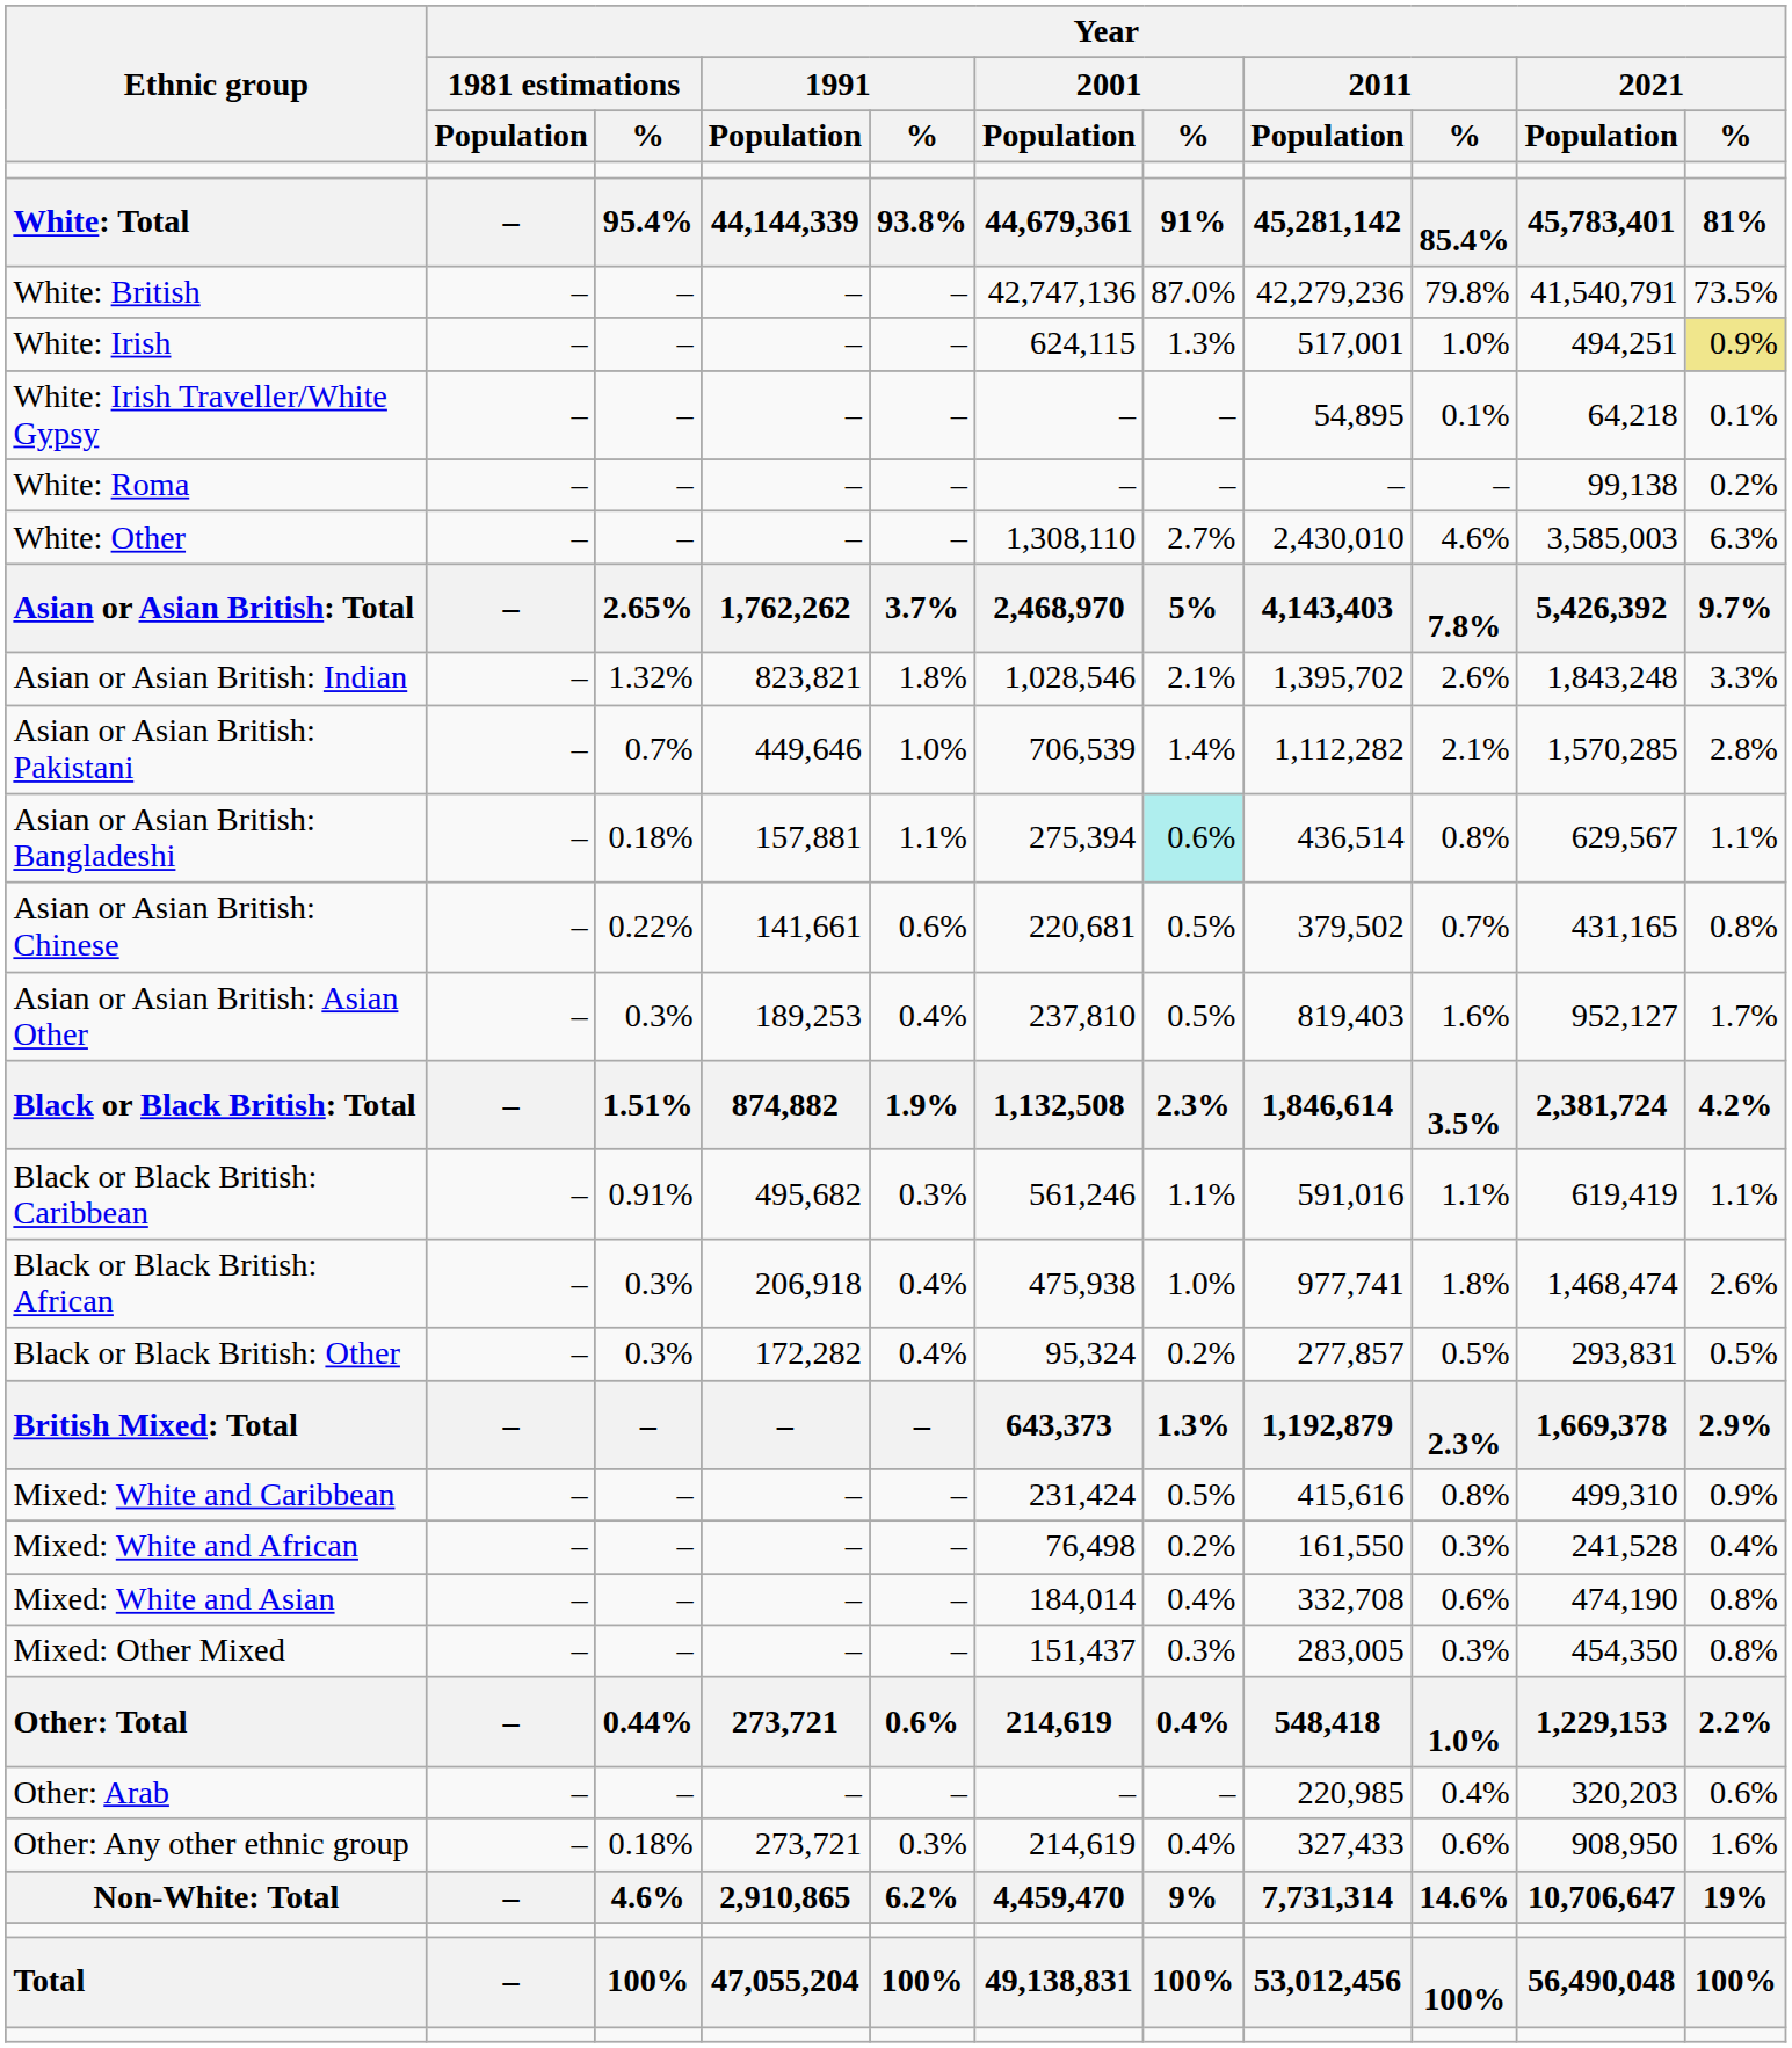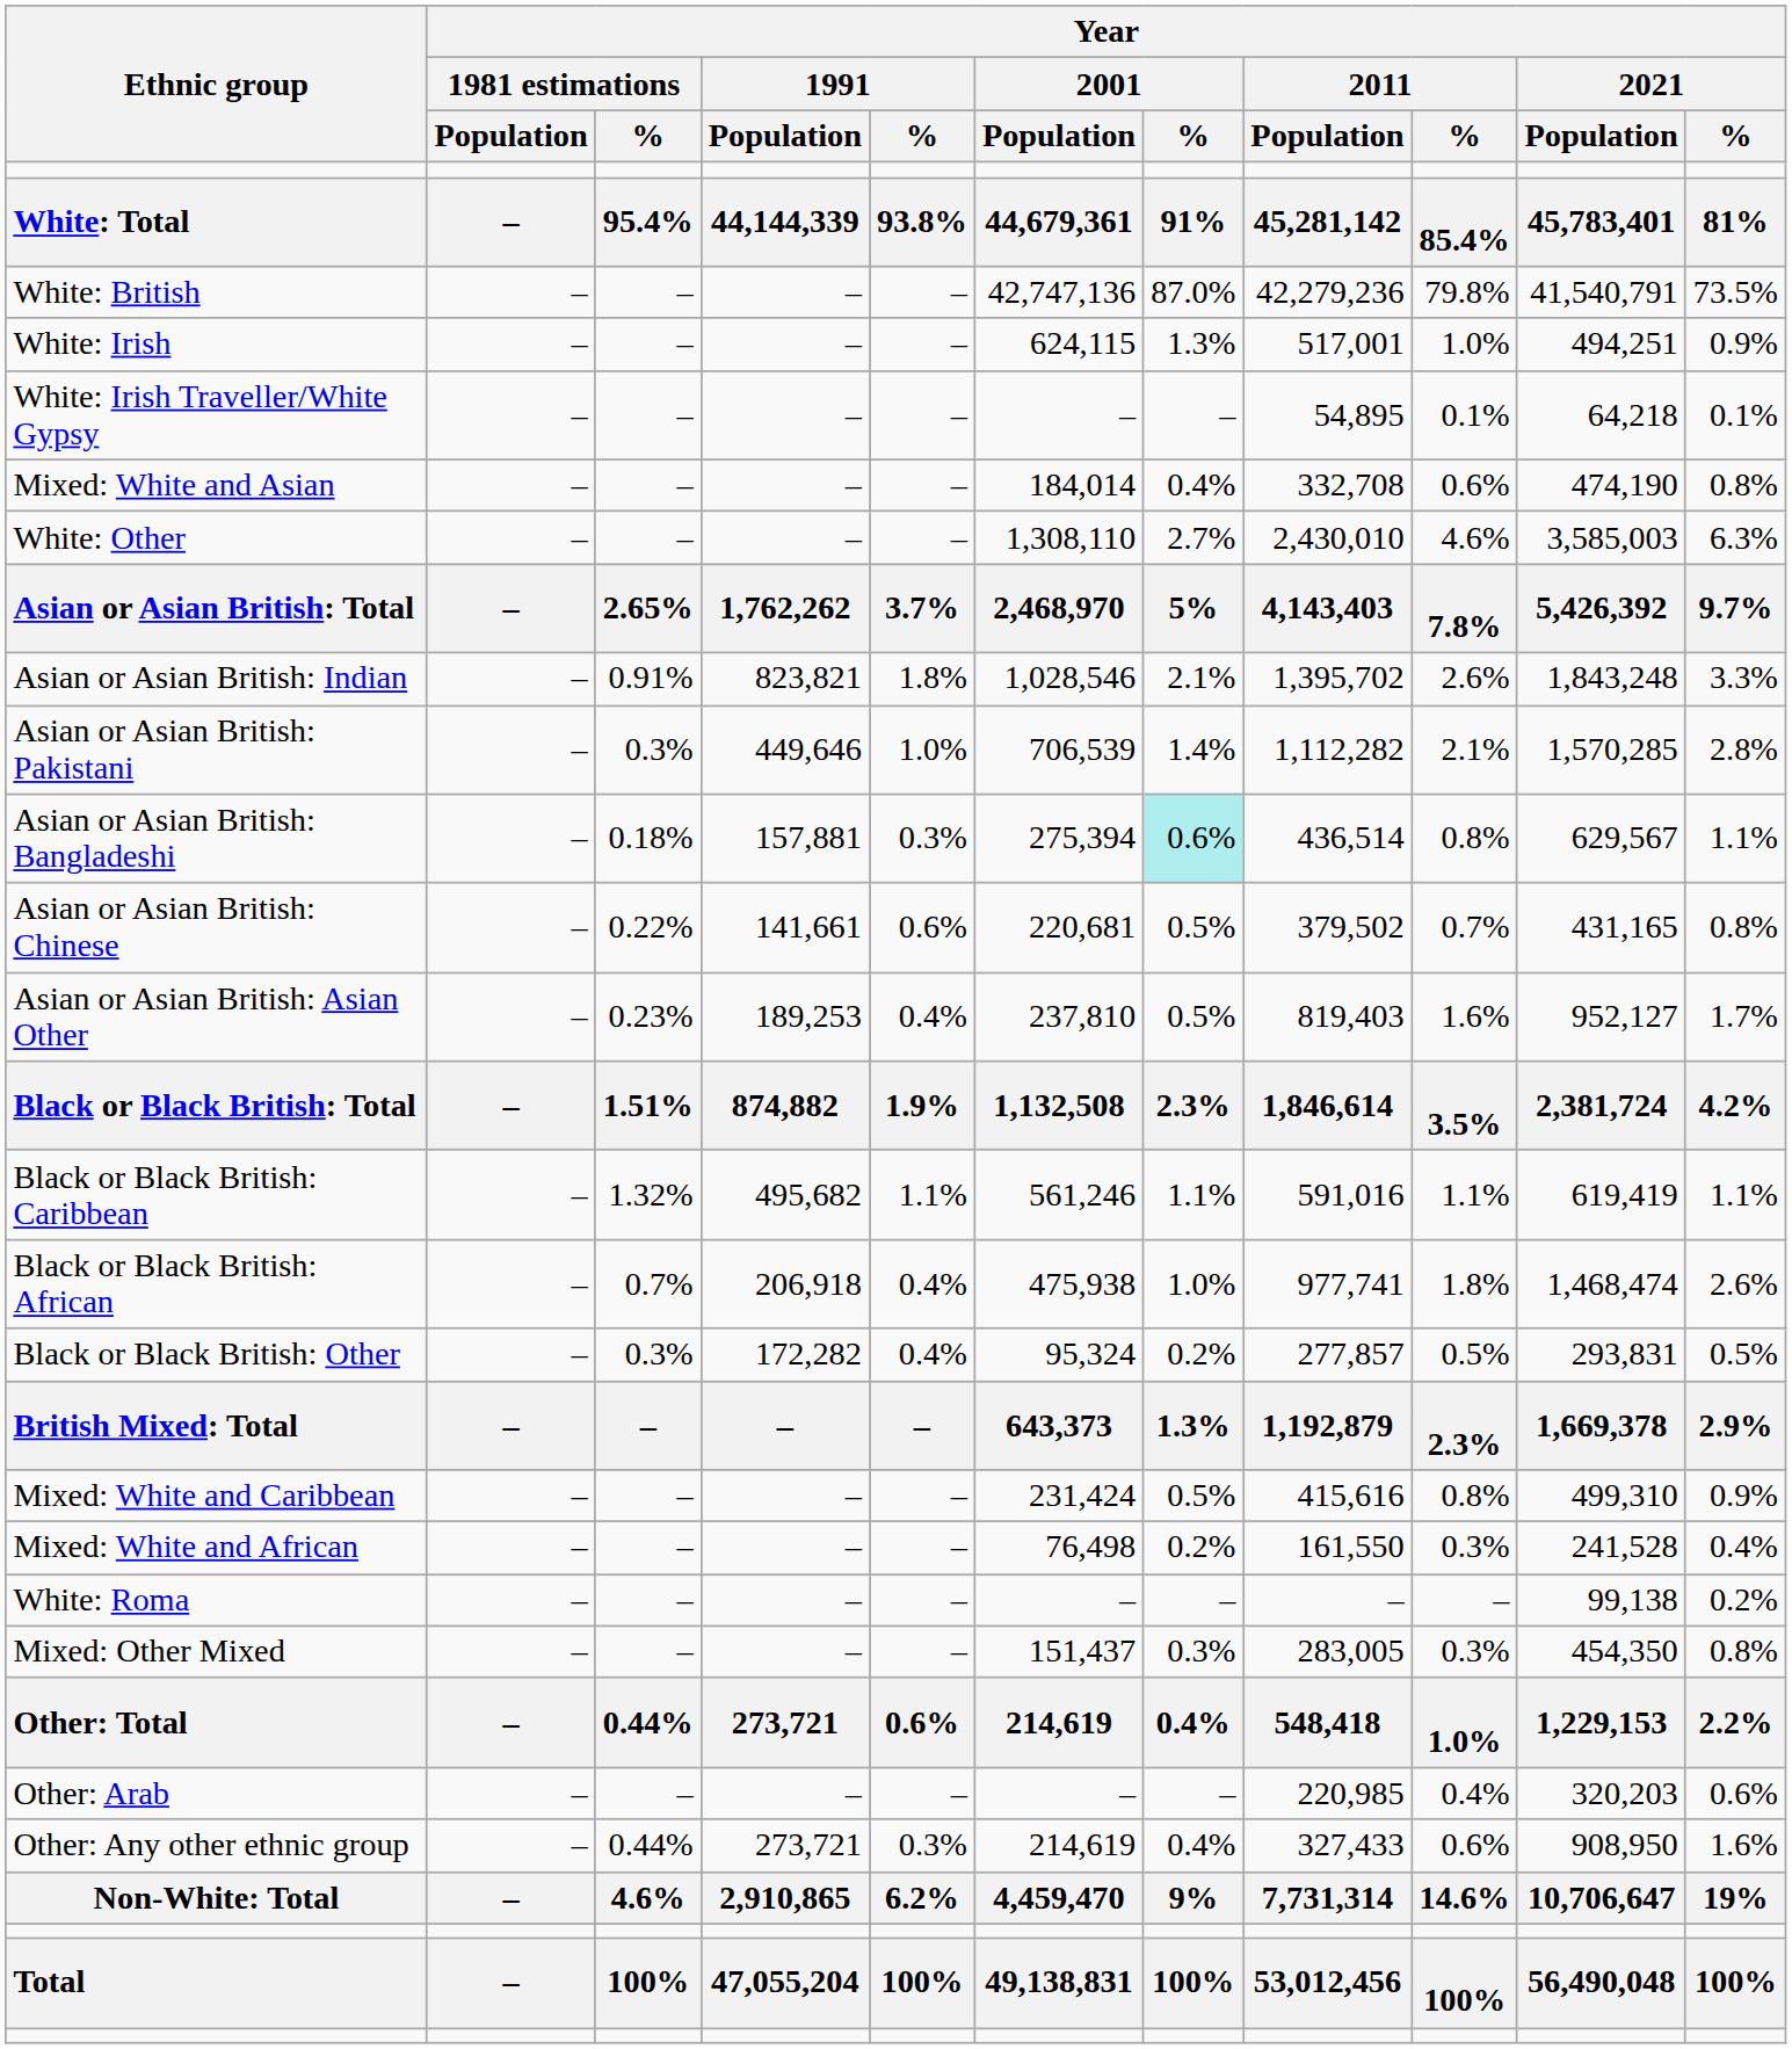 <table class="wikitable sortable mw-collapsible" style="text-align:right">
 <tr>
 <th rowspan="3">Ethnic group</th>
 <th colspan="10">Year</th>
 </tr>
 <tr>
 <th colspan="2">1981 estimations</th>
 <th colspan="2">1991</th>
 <th colspan="2">2001</th>
 <th colspan="2">2011</th>
 <th colspan="2">2021</th>
 </tr>
 <tr>
 <th>Population</th>
 <th>%</th>
 <th>Population</th>
 <th>%</th>
 <th>Population</th>
 <th>%</th>
 <th>Population</th>
 <th>%</th>
 <th>Population</th>
 <th>%</th>
 </tr>
 <tr>
 <td></td>
 <td></td>
 <td></td>
 <td></td>
 <td></td>
 <td></td>
 <td></td>
 <td></td>
 <td></td>
 <td></td>
 <td></td>
 </tr>
 <tr>
 <th style="text-align:left"><a href='#'>White</a>: Total</th>
 <th>–</th>
 <th>95.4%</th>
 <th>44,144,339</th>
 <th>93.8%</th>
 <th>44,679,361</th>
 <th>91%</th>
 <th>45,281,142</th>
 <th><br>85.4%</th>
 <th>45,783,401</th>
 <th>81%</th>
 </tr>
 <tr>
 <td style="text-align:left">White: <a href='#'>British</a></td>
 <td>–</td>
 <td>–</td>
 <td>–</td>
 <td>–</td>
 <td>42,747,136</td>
 <td>87.0%</td>
 <td>42,279,236</td>
 <td>79.8%</td>
 <td>41,540,791</td>
 <td>73.5%</td>
 </tr>
 <tr>
 <td style="text-align:left">White: <a href='#'>Irish</a></td>
 <td>–</td>
 <td>–</td>
 <td>–</td>
 <td>–</td>
 <td>624,115</td>
 <td>1.3%</td>
 <td>517,001</td>
 <td>1.0%</td>
 <td>494,251</td>
-<td style="background: khaki;">0.9%</td>
+<td>0.9%</td>
 </tr>
 <tr>
 <td style="text-align:left">White: <a href='#'>Irish Traveller/White Gypsy</a></td>
 <td>–</td>
 <td>–</td>
 <td>–</td>
 <td>–</td>
 <td>–</td>
 <td>–</td>
 <td>54,895</td>
 <td>0.1%</td>
 <td>64,218</td>
 <td>0.1%</td>
 </tr>
 <tr>
-<td style="text-align:left">White: <a href='#'>Roma</a></td>
+<td style="text-align:left">Mixed: <a href='#'>White and Asian</a></td>
 <td>–</td>
 <td>–</td>
 <td>–</td>
 <td>–</td>
-<td>–</td>
-<td>–</td>
-<td>–</td>
-<td>–</td>
-<td>99,138</td>
-<td>0.2%</td>
+<td>184,014</td>
+<td>0.4%</td>
+<td>332,708</td>
+<td>0.6%</td>
+<td>474,190</td>
+<td>0.8%</td>
 </tr>
 <tr>
 <td style="text-align:left">White: <a href='#'>Other</a></td>
 <td>–</td>
 <td>–</td>
 <td>–</td>
 <td>–</td>
 <td>1,308,110</td>
 <td>2.7%</td>
 <td>2,430,010</td>
 <td>4.6%</td>
 <td>3,585,003</td>
 <td>6.3%</td>
 </tr>
 <tr>
 <th style="text-align:left"><a href='#'>Asian</a> or <a href='#'>Asian British</a>: Total</th>
 <th>–</th>
 <th>2.65%</th>
 <th>1,762,262</th>
 <th>3.7%</th>
 <th>2,468,970</th>
 <th>5%</th>
 <th>4,143,403</th>
 <th><br>7.8%</th>
 <th>5,426,392</th>
 <th>9.7%</th>
 </tr>
 <tr>
 <td style="text-align:left">Asian or Asian British: <a href='#'>Indian</a></td>
 <td>–</td>
-<td>1.32%</td>
+<td>0.91%</td>
 <td>823,821</td>
 <td>1.8%</td>
 <td>1,028,546</td>
 <td>2.1%</td>
 <td>1,395,702</td>
 <td>2.6%</td>
 <td>1,843,248</td>
 <td>3.3%</td>
 </tr>
 <tr>
 <td style="text-align:left">Asian or Asian British: <a href='#'>Pakistani</a></td>
 <td>–</td>
-<td>0.7%</td>
+<td>0.3%</td>
 <td>449,646</td>
 <td>1.0%</td>
 <td>706,539</td>
 <td>1.4%</td>
 <td>1,112,282</td>
 <td>2.1%</td>
 <td>1,570,285</td>
 <td>2.8%</td>
 </tr>
 <tr>
 <td style="text-align:left">Asian or Asian British: <a href='#'>Bangladeshi</a></td>
 <td>–</td>
 <td>0.18%</td>
 <td>157,881</td>
-<td>1.1%</td>
+<td>0.3%</td>
 <td>275,394</td>
 <td style="background: paleturquoise;">0.6%</td>
 <td>436,514</td>
 <td>0.8%</td>
 <td>629,567</td>
 <td>1.1%</td>
 </tr>
 <tr>
 <td style="text-align:left">Asian or Asian British: <a href='#'>Chinese</a></td>
 <td>–</td>
 <td>0.22%</td>
 <td>141,661</td>
 <td>0.6%</td>
 <td>220,681</td>
 <td>0.5%</td>
 <td>379,502</td>
 <td>0.7%</td>
 <td>431,165</td>
 <td>0.8%</td>
 </tr>
 <tr>
 <td style="text-align:left">Asian or Asian British: <a href='#'>Asian Other</a></td>
 <td>–</td>
-<td>0.3%</td>
+<td>0.23%</td>
 <td>189,253</td>
 <td>0.4%</td>
 <td>237,810</td>
 <td>0.5%</td>
 <td>819,403</td>
 <td>1.6%</td>
 <td>952,127</td>
 <td>1.7%</td>
 </tr>
 <tr>
 <th style="text-align:left"><a href='#'>Black</a> or <a href='#'>Black British</a>: Total</th>
 <th>–</th>
 <th>1.51%</th>
 <th>874,882</th>
 <th>1.9%</th>
 <th>1,132,508</th>
 <th>2.3%</th>
 <th>1,846,614</th>
 <th><br>3.5%</th>
 <th>2,381,724</th>
 <th>4.2%</th>
 </tr>
 <tr>
 <td style="text-align:left">Black or Black British: <a href='#'>Caribbean</a></td>
 <td>–</td>
-<td>0.91%</td>
+<td>1.32%</td>
 <td>495,682</td>
-<td>0.3%</td>
+<td>1.1%</td>
 <td>561,246</td>
 <td>1.1%</td>
 <td>591,016</td>
 <td>1.1%</td>
 <td>619,419</td>
 <td>1.1%</td>
 </tr>
 <tr>
 <td style="text-align:left">Black or Black British: <a href='#'>African</a></td>
 <td>–</td>
-<td>0.3%</td>
+<td>0.7%</td>
 <td>206,918</td>
 <td>0.4%</td>
 <td>475,938</td>
 <td>1.0%</td>
 <td>977,741</td>
 <td>1.8%</td>
 <td>1,468,474</td>
 <td>2.6%</td>
 </tr>
 <tr>
 <td style="text-align:left">Black or Black British: <a href='#'>Other</a></td>
 <td>–</td>
 <td>0.3%</td>
 <td>172,282</td>
 <td>0.4%</td>
 <td>95,324</td>
 <td>0.2%</td>
 <td>277,857</td>
 <td>0.5%</td>
 <td>293,831</td>
 <td>0.5%</td>
 </tr>
 <tr>
 <th style="text-align:left"><a href='#'>British Mixed</a>: Total</th>
 <th>–</th>
 <th>–</th>
 <th>–</th>
 <th>–</th>
 <th>643,373</th>
 <th>1.3%</th>
 <th>1,192,879</th>
 <th><br>2.3%</th>
 <th>1,669,378</th>
 <th>2.9%</th>
 </tr>
 <tr>
 <td style="text-align:left">Mixed: <a href='#'>White and Caribbean</a></td>
 <td>–</td>
 <td>–</td>
 <td>–</td>
 <td>–</td>
 <td>231,424</td>
 <td>0.5%</td>
 <td>415,616</td>
 <td>0.8%</td>
 <td>499,310</td>
 <td>0.9%</td>
 </tr>
 <tr>
 <td style="text-align:left">Mixed: <a href='#'>White and African</a></td>
 <td>–</td>
 <td>–</td>
 <td>–</td>
 <td>–</td>
 <td>76,498</td>
 <td>0.2%</td>
 <td>161,550</td>
 <td>0.3%</td>
 <td>241,528</td>
 <td>0.4%</td>
 </tr>
 <tr>
-<td style="text-align:left">Mixed: <a href='#'>White and Asian</a></td>
+<td style="text-align:left">White: <a href='#'>Roma</a></td>
 <td>–</td>
 <td>–</td>
 <td>–</td>
 <td>–</td>
-<td>184,014</td>
-<td>0.4%</td>
-<td>332,708</td>
-<td>0.6%</td>
-<td>474,190</td>
-<td>0.8%</td>
+<td>–</td>
+<td>–</td>
+<td>–</td>
+<td>–</td>
+<td>99,138</td>
+<td>0.2%</td>
 </tr>
 <tr>
 <td style="text-align:left">Mixed: Other Mixed</td>
 <td>–</td>
 <td>–</td>
 <td>–</td>
 <td>–</td>
 <td>151,437</td>
 <td>0.3%</td>
 <td>283,005</td>
 <td>0.3%</td>
 <td>454,350</td>
 <td>0.8%</td>
 </tr>
 <tr>
 <th style="text-align:left">Other: Total</th>
 <th>–</th>
 <th>0.44%</th>
 <th>273,721</th>
 <th>0.6%</th>
 <th>214,619</th>
 <th>0.4%</th>
 <th>548,418</th>
 <th><br>1.0%</th>
 <th>1,229,153</th>
 <th>2.2%</th>
 </tr>
 <tr>
 <td style="text-align:left">Other: <a href='#'>Arab</a></td>
 <td>–</td>
 <td>–</td>
 <td>–</td>
 <td>–</td>
 <td>–</td>
 <td>–</td>
 <td>220,985</td>
 <td>0.4%</td>
 <td>320,203</td>
 <td>0.6%</td>
 </tr>
 <tr>
 <td style="text-align:left">Other: Any other ethnic group</td>
 <td>–</td>
-<td>0.18%</td>
+<td>0.44%</td>
 <td>273,721</td>
 <td>0.3%</td>
 <td>214,619</td>
 <td>0.4%</td>
 <td>327,433</td>
 <td>0.6%</td>
 <td>908,950</td>
 <td>1.6%</td>
 </tr>
 <tr>
 <th>Non-White: Total</th>
 <th>–</th>
 <th>4.6%</th>
 <th>2,910,865</th>
 <th>6.2%</th>
 <th>4,459,470</th>
 <th>9%</th>
 <th>7,731,314</th>
 <th>14.6%</th>
 <th>10,706,647</th>
 <th>19%</th>
 </tr>
 <tr>
 <td></td>
 <td></td>
 <td></td>
 <td></td>
 <td></td>
 <td></td>
 <td></td>
 <td></td>
 <td></td>
 <td></td>
 <td></td>
 </tr>
 <tr>
 <th style="text-align:left">Total</th>
 <th>–</th>
 <th>100%</th>
 <th>47,055,204</th>
 <th>100%</th>
 <th>49,138,831</th>
 <th>100%</th>
 <th>53,012,456</th>
 <th><br>100%</th>
 <th>56,490,048</th>
 <th>100%</th>
 </tr>
 <tr>
 <td></td>
 <td></td>
 <td></td>
 <td></td>
 <td></td>
 <td></td>
 <td></td>
 <td></td>
 <td></td>
 <td></td>
 <td></td>
 </tr>
 </table>
